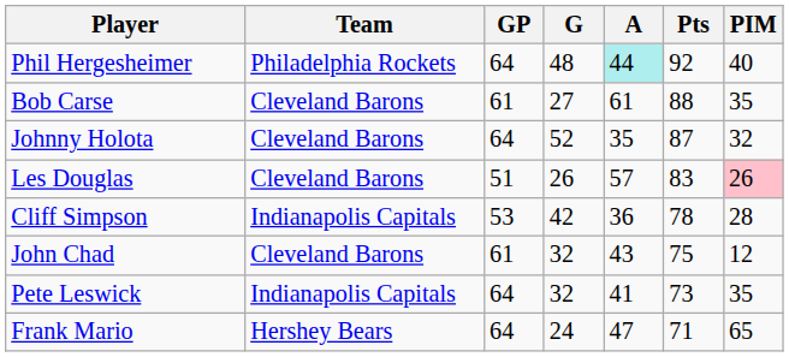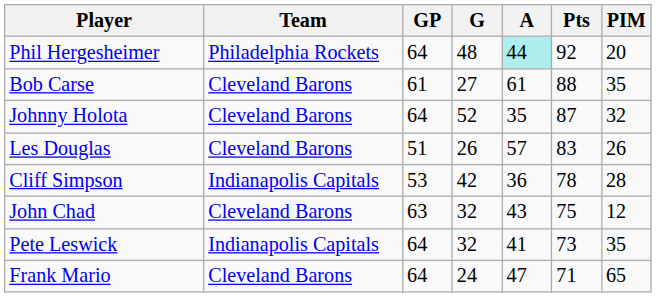 <table class="wikitable">
 <tr>
 <th bgcolor="#DDDDFF" width="30%">Player</th>
 <th bgcolor="#DDDDFF" width="30%">Team</th>
 <th bgcolor="#DDDDFF" width="7.5%">GP</th>
 <th bgcolor="#DDDDFF" width="7.5%">G</th>
 <th bgcolor="#DDDDFF" width="7.5%">A</th>
 <th bgcolor="#DDDDFF" width="7.5%">Pts</th>
 <th bgcolor="#DDDDFF" width="7.5%">PIM</th>
 </tr>
 <tr>
 <td><a href='#'>Phil Hergesheimer</a></td>
 <td><a href='#'>Philadelphia Rockets</a></td>
 <td>64</td>
 <td>48</td>
 <td style="background: paleturquoise;">44</td>
 <td>92</td>
-<td>40</td>
+<td>20</td>
 </tr>
 <tr>
 <td><a href='#'>Bob Carse</a></td>
 <td><a href='#'>Cleveland Barons</a></td>
 <td>61</td>
 <td>27</td>
 <td>61</td>
 <td>88</td>
 <td>35</td>
 </tr>
 <tr>
 <td><a href='#'>Johnny Holota</a></td>
 <td><a href='#'>Cleveland Barons</a></td>
 <td>64</td>
 <td>52</td>
 <td>35</td>
 <td>87</td>
 <td>32</td>
 </tr>
 <tr>
 <td><a href='#'>Les Douglas</a></td>
 <td><a href='#'>Cleveland Barons</a></td>
 <td>51</td>
 <td>26</td>
 <td>57</td>
 <td>83</td>
-<td style="background: pink;">26</td>
+<td>26</td>
 </tr>
 <tr>
 <td><a href='#'>Cliff Simpson</a></td>
 <td><a href='#'>Indianapolis Capitals</a></td>
 <td>53</td>
 <td>42</td>
 <td>36</td>
 <td>78</td>
 <td>28</td>
 </tr>
 <tr>
 <td><a href='#'>John Chad</a></td>
 <td><a href='#'>Cleveland Barons</a></td>
-<td>61</td>
+<td>63</td>
 <td>32</td>
 <td>43</td>
 <td>75</td>
 <td>12</td>
 </tr>
 <tr>
 <td><a href='#'>Pete Leswick</a></td>
 <td><a href='#'>Indianapolis Capitals</a></td>
 <td>64</td>
 <td>32</td>
 <td>41</td>
 <td>73</td>
 <td>35</td>
 </tr>
 <tr>
 <td><a href='#'>Frank Mario</a></td>
-<td><a href='#'>Hershey Bears</a></td>
+<td><a href='#'>Cleveland Barons</a></td>
 <td>64</td>
 <td>24</td>
 <td>47</td>
 <td>71</td>
 <td>65</td>
 </tr>
 </table>
